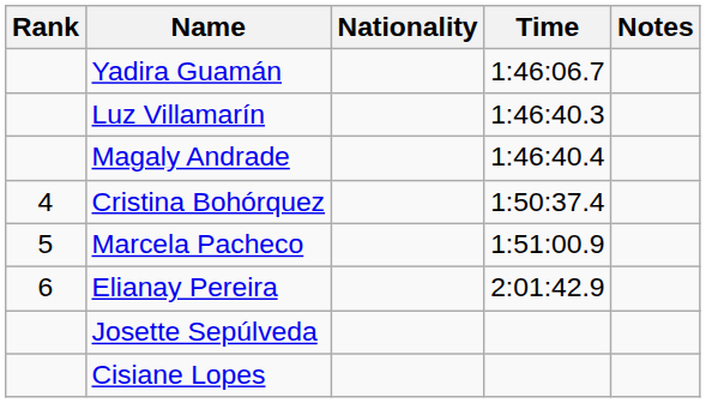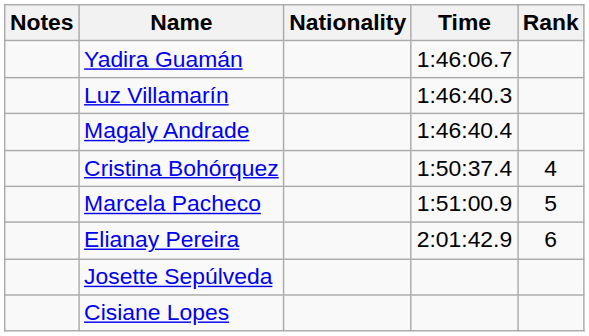 <table class="wikitable sortable" style="text-align:center">
 <tr>
-<th>Rank</th>
+<th>Notes</th>
 <th>Name</th>
 <th>Nationality</th>
 <th>Time</th>
-<th>Notes</th>
+<th>Rank</th>
 </tr>
 <tr>
 <td></td>
 <td align=left><a href='#'>Yadira Guamán</a></td>
 <td align=left></td>
 <td>1:46:06.7</td>
 <td></td>
 </tr>
 <tr>
-<td></td>
+<td><strong></strong></td>
 <td align=left><a href='#'>Luz Villamarín</a></td>
 <td align=left></td>
 <td>1:46:40.3</td>
+<td></td>
+</tr>
+<tr>
 <td><strong></strong></td>
+<td align=left><a href='#'>Magaly Andrade</a></td>
+<td align=left></td>
+<td>1:46:40.4</td>
+<td></td>
+</tr>
+<tr>
+<td><strong></strong></td>
+<td align=left><a href='#'>Cristina Bohórquez</a></td>
+<td align=left></td>
+<td>1:50:37.4</td>
+<td>4</td>
+</tr>
+<tr>
+<td><strong></strong></td>
+<td align=left><a href='#'>Marcela Pacheco</a></td>
+<td align=left></td>
+<td>1:51:00.9</td>
+<td>5</td>
 </tr>
 <tr>
 <td></td>
-<td align=left><a href='#'>Magaly Andrade</a></td>
-<td align=left></td>
-<td>1:46:40.4</td>
-<td><strong></strong></td>
-</tr>
-<tr>
-<td>4</td>
-<td align=left><a href='#'>Cristina Bohórquez</a></td>
-<td align=left></td>
-<td>1:50:37.4</td>
-<td><strong></strong></td>
-</tr>
-<tr>
-<td>5</td>
-<td align=left><a href='#'>Marcela Pacheco</a></td>
-<td align=left></td>
-<td>1:51:00.9</td>
-<td><strong></strong></td>
-</tr>
-<tr>
-<td>6</td>
 <td align=left><a href='#'>Elianay Pereira</a></td>
 <td align=left></td>
 <td>2:01:42.9</td>
-<td></td>
+<td>6</td>
 </tr>
 <tr>
 <td></td>
 <td align=left><a href='#'>Josette Sepúlveda</a></td>
 <td align=left></td>
 <td></td>
 <td></td>
 </tr>
 <tr>
 <td></td>
 <td align=left><a href='#'>Cisiane Lopes</a></td>
 <td align=left></td>
 <td></td>
 <td></td>
 </tr>
 </table>
